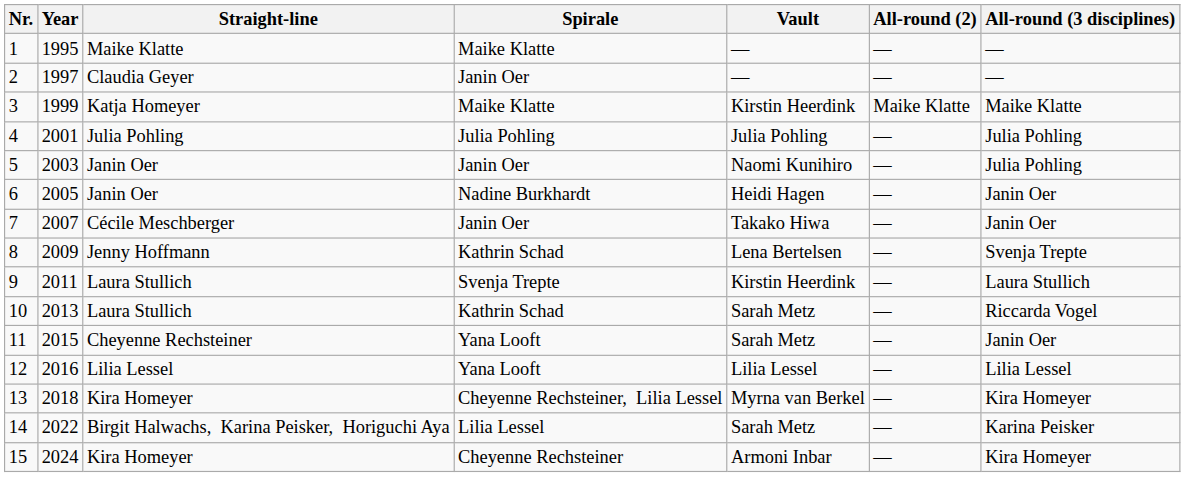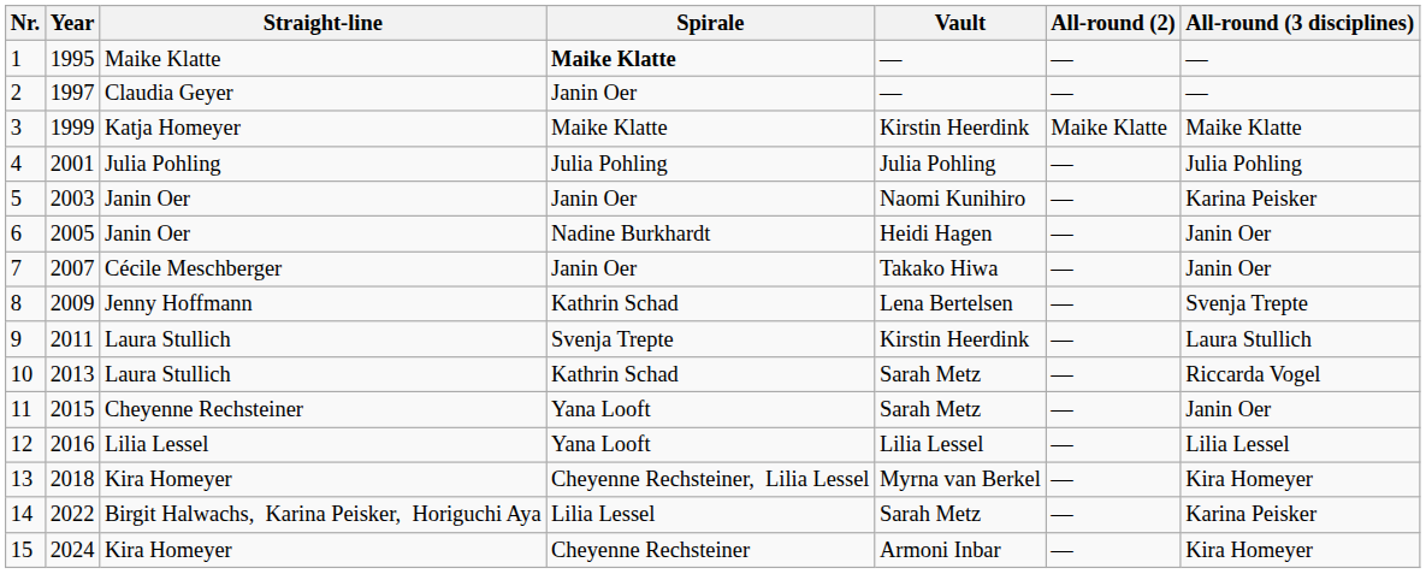 <table class="wikitable mw-collapsible">
 <tr>
 <th>Nr.</th>
 <th>Year</th>
 <th>Straight-line</th>
 <th>Spirale</th>
 <th>Vault</th>
 <th>All-round (2)</th>
 <th>All-round (3 disciplines)</th>
 </tr>
 <tr>
 <td>1</td>
 <td>1995</td>
 <td> Maike Klatte</td>
-<td> Maike Klatte</td>
+<td><strong> Maike Klatte</strong></td>
 <td>—</td>
 <td>—</td>
 <td>—</td>
 </tr>
 <tr>
 <td>2</td>
 <td>1997</td>
 <td> Claudia Geyer</td>
 <td> Janin Oer</td>
 <td>—</td>
 <td>—</td>
 <td>—</td>
 </tr>
 <tr>
 <td>3</td>
 <td>1999</td>
 <td> Katja Homeyer</td>
 <td> Maike Klatte</td>
 <td> Kirstin Heerdink</td>
 <td>Maike Klatte</td>
 <td> Maike Klatte</td>
 </tr>
 <tr>
 <td>4</td>
 <td>2001</td>
 <td> Julia Pohling</td>
 <td> Julia Pohling</td>
 <td> Julia Pohling</td>
 <td>—</td>
 <td> Julia Pohling</td>
 </tr>
 <tr>
 <td>5</td>
 <td>2003</td>
 <td> Janin Oer</td>
 <td> Janin Oer</td>
 <td> Naomi Kunihiro</td>
 <td>—</td>
-<td> Julia Pohling</td>
+<td> Karina Peisker</td>
 </tr>
 <tr>
 <td>6</td>
 <td>2005</td>
 <td> Janin Oer</td>
 <td> Nadine Burkhardt</td>
 <td> Heidi Hagen</td>
 <td>—</td>
 <td> Janin Oer</td>
 </tr>
 <tr>
 <td>7</td>
 <td>2007</td>
 <td> Cécile Meschberger</td>
 <td> Janin Oer</td>
 <td> Takako Hiwa</td>
 <td>—</td>
 <td> Janin Oer</td>
 </tr>
 <tr>
 <td>8</td>
 <td>2009</td>
 <td> Jenny Hoffmann</td>
 <td> Kathrin Schad</td>
 <td> Lena Bertelsen</td>
 <td>—</td>
 <td> Svenja Trepte</td>
 </tr>
 <tr>
 <td>9</td>
 <td>2011</td>
 <td> Laura Stullich</td>
 <td> Svenja Trepte</td>
 <td> Kirstin Heerdink</td>
 <td>—</td>
 <td> Laura Stullich</td>
 </tr>
 <tr>
 <td>10</td>
 <td>2013</td>
 <td> Laura Stullich</td>
 <td> Kathrin Schad</td>
 <td> Sarah Metz</td>
 <td>—</td>
 <td> Riccarda Vogel</td>
 </tr>
 <tr>
 <td>11</td>
 <td>2015</td>
 <td> Cheyenne Rechsteiner</td>
 <td> Yana Looft</td>
 <td> Sarah Metz</td>
 <td>—</td>
 <td> Janin Oer</td>
 </tr>
 <tr>
 <td>12</td>
 <td>2016</td>
 <td> Lilia Lessel</td>
 <td> Yana Looft</td>
 <td> Lilia Lessel</td>
 <td>—</td>
 <td> Lilia Lessel</td>
 </tr>
 <tr>
 <td>13</td>
 <td>2018</td>
 <td> Kira Homeyer</td>
 <td> Cheyenne Rechsteiner,  Lilia Lessel</td>
 <td> Myrna van Berkel</td>
 <td>—</td>
 <td> Kira Homeyer</td>
 </tr>
 <tr>
 <td>14</td>
 <td>2022</td>
 <td>Birgit Halwachs,  Karina Peisker,  Horiguchi Aya</td>
 <td> Lilia Lessel</td>
 <td> Sarah Metz</td>
 <td>—</td>
 <td> Karina Peisker</td>
 </tr>
 <tr>
 <td>15</td>
 <td>2024</td>
 <td> Kira Homeyer</td>
 <td> Cheyenne Rechsteiner</td>
 <td> Armoni Inbar</td>
 <td>—</td>
 <td> Kira Homeyer</td>
 </tr>
 </table>
